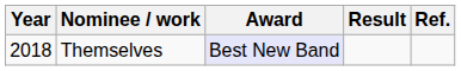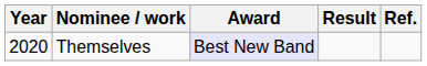 <table class="wikitable">
 <tr>
 <th>Year</th>
 <th>Nominee / work</th>
 <th>Award</th>
 <th>Result</th>
 <th>Ref.</th>
 </tr>
 <tr>
-<td>2018</td>
+<td>2020</td>
 <td>Themselves</td>
 <td style="background: lavender;">Best New Band</td>
 <td></td>
 <td></td>
 </tr>
 </table>
